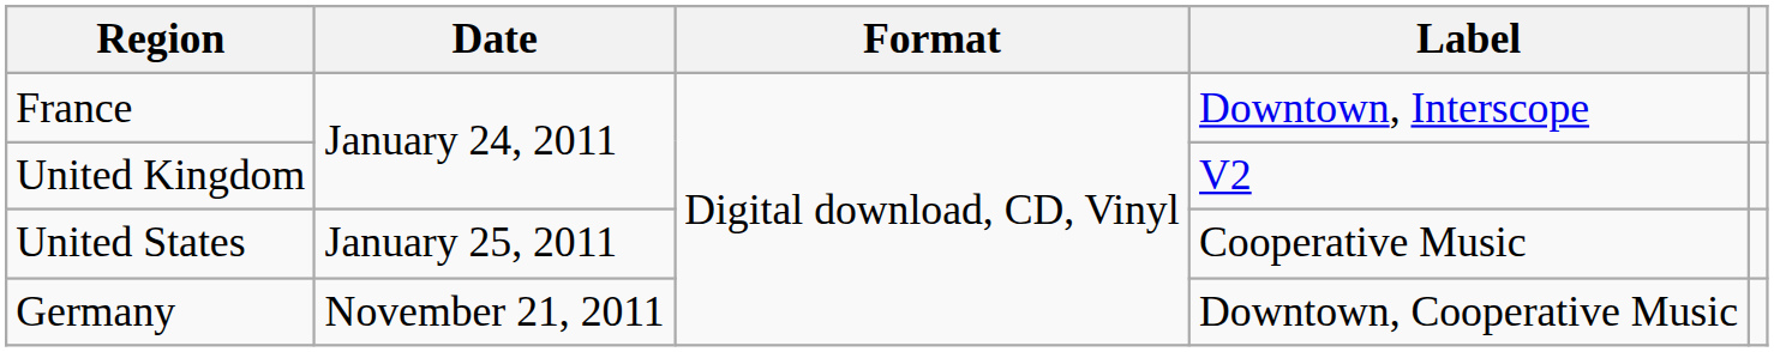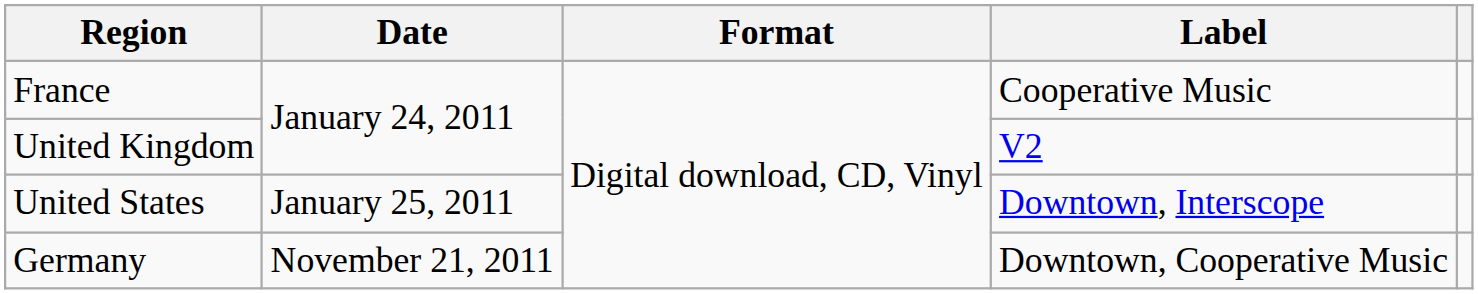 <table class="wikitable">
 <tr>
 <th scope="col">Region</th>
 <th scope="col">Date</th>
 <th scope="col">Format</th>
 <th scope="col">Label</th>
 <th scope="col"></th>
 </tr>
 <tr>
 <td>France</td>
 <td rowspan="2">January 24, 2011</td>
 <td rowspan="4">Digital download, CD, Vinyl</td>
-<td><a href='#'>Downtown</a>, <a href='#'>Interscope</a></td>
+<td>Cooperative Music</td>
 <td style="text-align:center;"></td>
 </tr>
 <tr>
 <td>United Kingdom</td>
 <td><a href='#'>V2</a></td>
 <td style="text-align:center;"></td>
 </tr>
 <tr>
 <td>United States</td>
 <td>January 25, 2011</td>
-<td>Cooperative Music</td>
+<td><a href='#'>Downtown</a>, <a href='#'>Interscope</a></td>
 <td style="text-align:center;"></td>
 </tr>
 <tr>
 <td>Germany</td>
 <td>November 21, 2011</td>
 <td>Downtown, Cooperative Music</td>
 <td style="text-align:center;"></td>
 </tr>
 </table>
